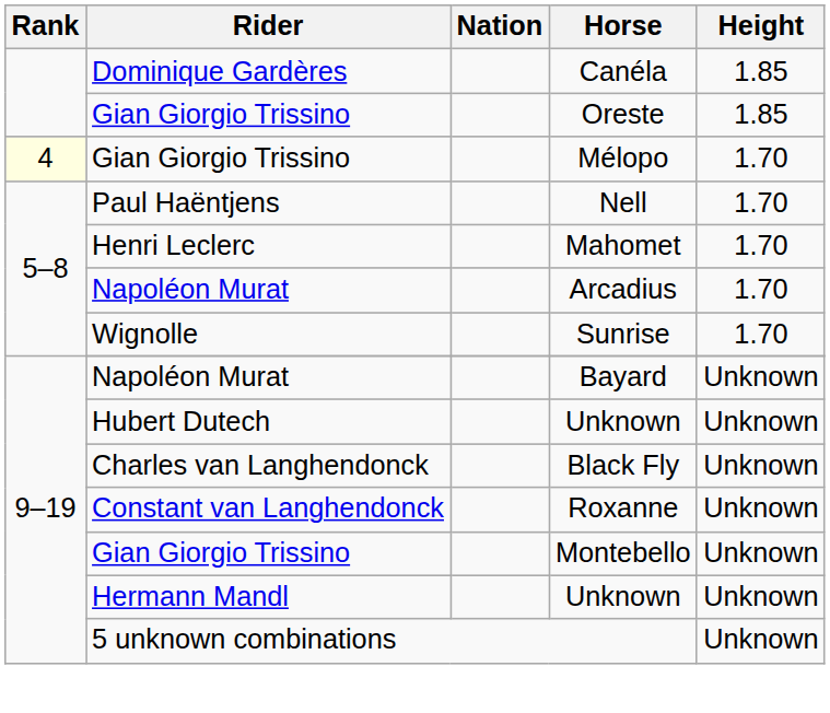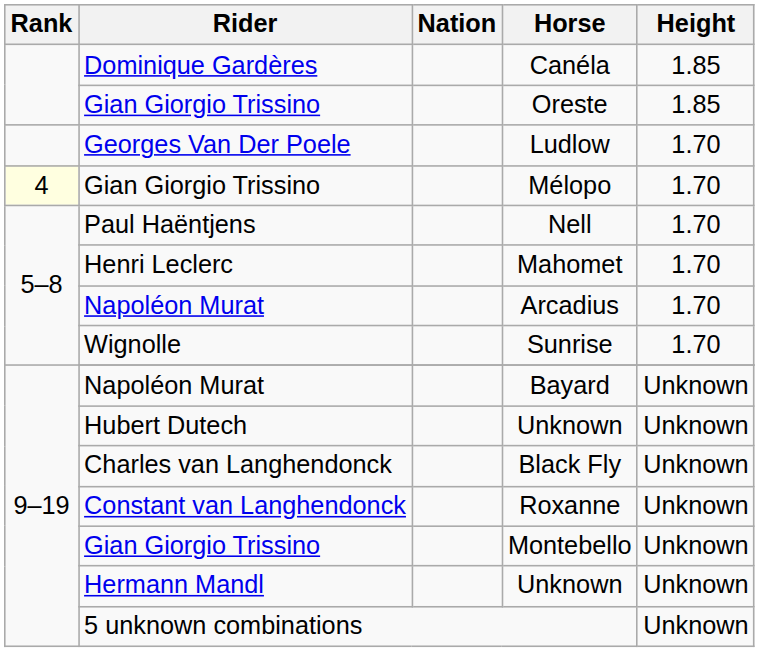 <table class="wikitable sortable" style="text-align:center">
 <tr>
 <th>Rank</th>
 <th>Rider</th>
 <th>Nation</th>
 <th>Horse</th>
 <th>Height</th>
 </tr>
 <tr>
 <td rowspan=2></td>
 <td align=left><a href='#'>Dominique Gardères</a></td>
 <td align=left></td>
 <td>Canéla</td>
 <td>1.85</td>
 </tr>
 <tr>
 <td align=left><a href='#'>Gian Giorgio Trissino</a></td>
 <td align=left></td>
 <td>Oreste</td>
 <td>1.85</td>
+</tr>
+<tr>
+<td></td>
+<td align=left><a href='#'>Georges Van Der Poele</a></td>
+<td align=left></td>
+<td>Ludlow</td>
+<td>1.70</td>
 </tr>
 <tr>
 <td style="background: lightyellow;">4</td>
 <td align=left>Gian Giorgio Trissino</td>
 <td align=left></td>
 <td>Mélopo</td>
 <td>1.70</td>
 </tr>
 <tr>
 <td rowspan=4>5–8</td>
 <td align=left>Paul Haëntjens</td>
 <td align=left></td>
 <td>Nell</td>
 <td>1.70</td>
 </tr>
 <tr>
 <td align=left>Henri Leclerc</td>
 <td align=left></td>
 <td>Mahomet</td>
 <td>1.70</td>
 </tr>
 <tr>
 <td align=left><a href='#'>Napoléon Murat</a></td>
 <td align=left></td>
 <td>Arcadius</td>
 <td>1.70</td>
 </tr>
 <tr>
 <td align=left>Wignolle</td>
 <td align=left></td>
 <td>Sunrise</td>
 <td>1.70</td>
 </tr>
 <tr>
 <td rowspan=8>9–19</td>
 </tr>
 <tr>
 <td align=left>Napoléon Murat</td>
 <td align=left></td>
 <td>Bayard</td>
 <td>Unknown</td>
 </tr>
 <tr>
 <td align=left>Hubert Dutech</td>
 <td align=left></td>
 <td>Unknown</td>
 <td>Unknown</td>
 </tr>
 <tr>
 <td align=left>Charles van Langhendonck</td>
 <td align=left></td>
 <td>Black Fly</td>
 <td>Unknown</td>
 </tr>
 <tr>
 <td align=left><a href='#'>Constant van Langhendonck</a></td>
 <td align=left></td>
 <td>Roxanne</td>
 <td>Unknown</td>
 </tr>
 <tr>
 <td align=left><a href='#'>Gian Giorgio Trissino</a></td>
 <td align=left></td>
 <td>Montebello</td>
 <td>Unknown</td>
 </tr>
 <tr>
 <td align=left><a href='#'>Hermann Mandl</a></td>
 <td align=left></td>
 <td>Unknown</td>
 <td>Unknown</td>
 </tr>
 <tr>
 <td align=left colspan=3>5 unknown combinations</td>
 <td>Unknown</td>
 </tr>
 </table>
